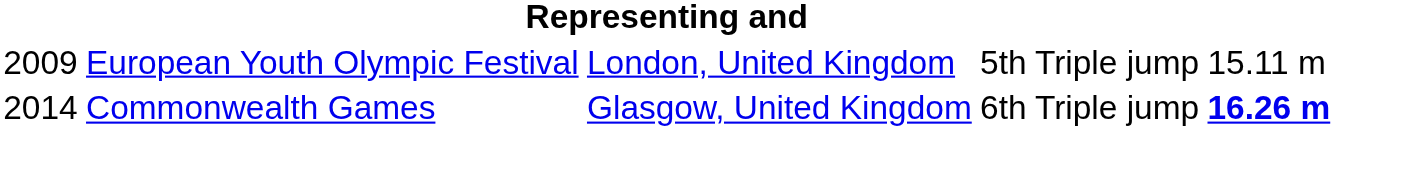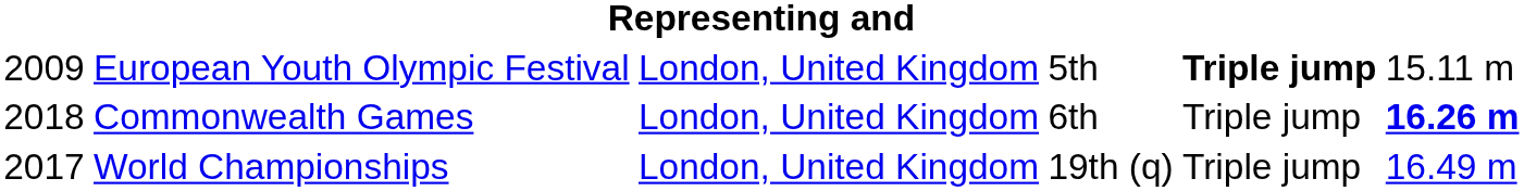 <table>
 <tr>
 <th colspan="6">Representing  and </th>
 </tr>
 <tr>
 <td>2009</td>
 <td><a href='#'>European Youth Olympic Festival</a></td>
 <td><a href='#'>London, United Kingdom</a></td>
 <td>5th</td>
-<td>Triple jump</td>
+<td><strong>Triple jump</strong></td>
 <td>15.11 m</td>
 </tr>
 <tr>
-<td>2014</td>
+<td>2018</td>
 <td><a href='#'>Commonwealth Games</a></td>
-<td><a href='#'>Glasgow, United Kingdom</a></td>
+<td><a href='#'>London, United Kingdom</a></td>
 <td>6th</td>
 <td>Triple jump</td>
 <td><strong><a href='#'>16.26 m</a></strong></td>
 </tr>
+<tr>
+<td>2017</td>
+<td><a href='#'>World Championships</a></td>
+<td><a href='#'>London, United Kingdom</a></td>
+<td>19th (q)</td>
+<td>Triple jump</td>
+<td><a href='#'>16.49 m</a></td>
+</tr>
 </table>
